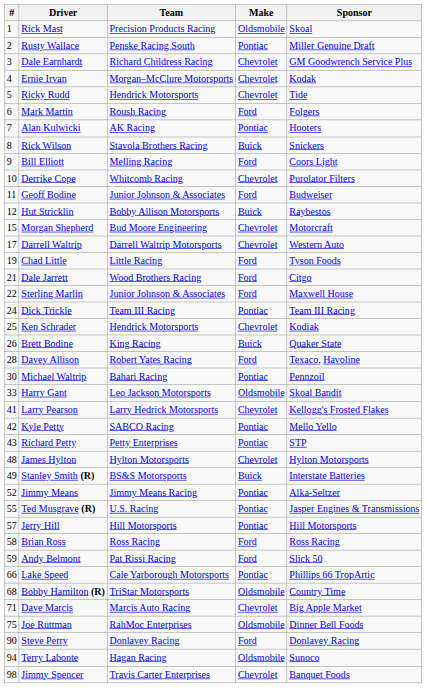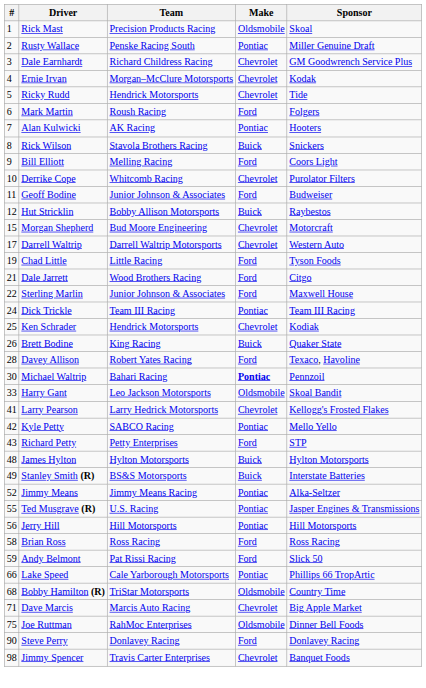 <table class="wikitable" style="font-size:95%">
 <tr>
 <th>#</th>
 <th>Driver</th>
 <th>Team</th>
 <th>Make</th>
 <th>Sponsor</th>
 </tr>
 <tr>
 <td>1</td>
 <td><a href='#'>Rick Mast</a></td>
 <td><a href='#'>Precision Products Racing</a></td>
 <td><a href='#'>Oldsmobile</a></td>
 <td><a href='#'>Skoal</a></td>
 </tr>
 <tr>
 <td>2</td>
 <td><a href='#'>Rusty Wallace</a></td>
 <td><a href='#'>Penske Racing South</a></td>
 <td><a href='#'>Pontiac</a></td>
 <td><a href='#'>Miller Genuine Draft</a></td>
 </tr>
 <tr>
 <td>3</td>
 <td><a href='#'>Dale Earnhardt</a></td>
 <td><a href='#'>Richard Childress Racing</a></td>
 <td><a href='#'>Chevrolet</a></td>
 <td><a href='#'>GM Goodwrench Service Plus</a></td>
 </tr>
 <tr>
 <td>4</td>
 <td><a href='#'>Ernie Irvan</a></td>
 <td><a href='#'>Morgan–McClure Motorsports</a></td>
 <td><a href='#'>Chevrolet</a></td>
 <td><a href='#'>Kodak</a></td>
 </tr>
 <tr>
 <td>5</td>
 <td><a href='#'>Ricky Rudd</a></td>
 <td><a href='#'>Hendrick Motorsports</a></td>
 <td><a href='#'>Chevrolet</a></td>
 <td><a href='#'>Tide</a></td>
 </tr>
 <tr>
 <td>6</td>
 <td><a href='#'>Mark Martin</a></td>
 <td><a href='#'>Roush Racing</a></td>
 <td><a href='#'>Ford</a></td>
 <td><a href='#'>Folgers</a></td>
 </tr>
 <tr>
 <td>7</td>
 <td><a href='#'>Alan Kulwicki</a></td>
 <td><a href='#'>AK Racing</a></td>
 <td><a href='#'>Pontiac</a></td>
 <td><a href='#'>Hooters</a></td>
 </tr>
 <tr>
 <td>8</td>
 <td><a href='#'>Rick Wilson</a></td>
 <td><a href='#'>Stavola Brothers Racing</a></td>
 <td><a href='#'>Buick</a></td>
 <td><a href='#'>Snickers</a></td>
 </tr>
 <tr>
 <td>9</td>
 <td><a href='#'>Bill Elliott</a></td>
 <td><a href='#'>Melling Racing</a></td>
 <td><a href='#'>Ford</a></td>
 <td><a href='#'>Coors Light</a></td>
 </tr>
 <tr>
 <td>10</td>
 <td><a href='#'>Derrike Cope</a></td>
 <td><a href='#'>Whitcomb Racing</a></td>
 <td><a href='#'>Chevrolet</a></td>
 <td><a href='#'>Purolator Filters</a></td>
 </tr>
 <tr>
 <td>11</td>
 <td><a href='#'>Geoff Bodine</a></td>
 <td><a href='#'>Junior Johnson & Associates</a></td>
 <td><a href='#'>Ford</a></td>
 <td><a href='#'>Budweiser</a></td>
 </tr>
 <tr>
 <td>12</td>
 <td><a href='#'>Hut Stricklin</a></td>
 <td><a href='#'>Bobby Allison Motorsports</a></td>
 <td><a href='#'>Buick</a></td>
 <td><a href='#'>Raybestos</a></td>
 </tr>
 <tr>
 <td>15</td>
 <td><a href='#'>Morgan Shepherd</a></td>
 <td><a href='#'>Bud Moore Engineering</a></td>
 <td><a href='#'>Chevrolet</a></td>
 <td><a href='#'>Motorcraft</a></td>
 </tr>
 <tr>
 <td>17</td>
 <td><a href='#'>Darrell Waltrip</a></td>
 <td><a href='#'>Darrell Waltrip Motorsports</a></td>
 <td><a href='#'>Chevrolet</a></td>
 <td><a href='#'>Western Auto</a></td>
 </tr>
 <tr>
 <td>19</td>
 <td><a href='#'>Chad Little</a></td>
 <td><a href='#'>Little Racing</a></td>
 <td><a href='#'>Ford</a></td>
 <td><a href='#'>Tyson Foods</a></td>
 </tr>
 <tr>
 <td>21</td>
 <td><a href='#'>Dale Jarrett</a></td>
 <td><a href='#'>Wood Brothers Racing</a></td>
 <td><a href='#'>Ford</a></td>
 <td><a href='#'>Citgo</a></td>
 </tr>
 <tr>
 <td>22</td>
 <td><a href='#'>Sterling Marlin</a></td>
 <td><a href='#'>Junior Johnson & Associates</a></td>
 <td><a href='#'>Ford</a></td>
 <td><a href='#'>Maxwell House</a></td>
 </tr>
 <tr>
 <td>24</td>
 <td><a href='#'>Dick Trickle</a></td>
 <td><a href='#'>Team III Racing</a></td>
 <td><a href='#'>Pontiac</a></td>
 <td><a href='#'>Team III Racing</a></td>
 </tr>
 <tr>
 <td>25</td>
 <td><a href='#'>Ken Schrader</a></td>
 <td><a href='#'>Hendrick Motorsports</a></td>
 <td><a href='#'>Chevrolet</a></td>
 <td><a href='#'>Kodiak</a></td>
 </tr>
 <tr>
 <td>26</td>
 <td><a href='#'>Brett Bodine</a></td>
 <td><a href='#'>King Racing</a></td>
 <td><a href='#'>Buick</a></td>
 <td><a href='#'>Quaker State</a></td>
 </tr>
 <tr>
 <td>28</td>
 <td><a href='#'>Davey Allison</a></td>
 <td><a href='#'>Robert Yates Racing</a></td>
 <td><a href='#'>Ford</a></td>
 <td><a href='#'>Texaco</a>, <a href='#'>Havoline</a></td>
 </tr>
 <tr>
 <td>30</td>
 <td><a href='#'>Michael Waltrip</a></td>
 <td><a href='#'>Bahari Racing</a></td>
-<td><a href='#'>Pontiac</a></td>
+<td><strong><a href='#'>Pontiac</a></strong></td>
 <td><a href='#'>Pennzoil</a></td>
 </tr>
 <tr>
 <td>33</td>
 <td><a href='#'>Harry Gant</a></td>
 <td><a href='#'>Leo Jackson Motorsports</a></td>
 <td><a href='#'>Oldsmobile</a></td>
 <td><a href='#'>Skoal Bandit</a></td>
 </tr>
 <tr>
 <td>41</td>
 <td><a href='#'>Larry Pearson</a></td>
 <td><a href='#'>Larry Hedrick Motorsports</a></td>
 <td><a href='#'>Chevrolet</a></td>
 <td><a href='#'>Kellogg's Frosted Flakes</a></td>
 </tr>
 <tr>
 <td>42</td>
 <td><a href='#'>Kyle Petty</a></td>
 <td><a href='#'>SABCO Racing</a></td>
 <td><a href='#'>Pontiac</a></td>
 <td><a href='#'>Mello Yello</a></td>
 </tr>
 <tr>
 <td>43</td>
 <td><a href='#'>Richard Petty</a></td>
 <td><a href='#'>Petty Enterprises</a></td>
-<td><a href='#'>Pontiac</a></td>
+<td><a href='#'>Ford</a></td>
 <td><a href='#'>STP</a></td>
 </tr>
 <tr>
 <td>48</td>
 <td><a href='#'>James Hylton</a></td>
 <td><a href='#'>Hylton Motorsports</a></td>
-<td><a href='#'>Chevrolet</a></td>
+<td><a href='#'>Buick</a></td>
 <td><a href='#'>Hylton Motorsports</a></td>
 </tr>
 <tr>
 <td>49</td>
 <td><a href='#'>Stanley Smith</a> <strong>(R)</strong></td>
 <td><a href='#'>BS&S Motorsports</a></td>
 <td><a href='#'>Buick</a></td>
 <td><a href='#'>Interstate Batteries</a></td>
 </tr>
 <tr>
 <td>52</td>
 <td><a href='#'>Jimmy Means</a></td>
 <td><a href='#'>Jimmy Means Racing</a></td>
 <td><a href='#'>Pontiac</a></td>
 <td><a href='#'>Alka-Seltzer</a></td>
 </tr>
 <tr>
 <td>55</td>
 <td><a href='#'>Ted Musgrave</a> <strong>(R)</strong></td>
 <td><a href='#'>U.S. Racing</a></td>
 <td><a href='#'>Pontiac</a></td>
 <td><a href='#'>Jasper Engines & Transmissions</a></td>
 </tr>
 <tr>
-<td>57</td>
+<td>56</td>
 <td><a href='#'>Jerry Hill</a></td>
 <td><a href='#'>Hill Motorsports</a></td>
 <td><a href='#'>Pontiac</a></td>
 <td><a href='#'>Hill Motorsports</a></td>
 </tr>
 <tr>
 <td>58</td>
 <td><a href='#'>Brian Ross</a></td>
 <td><a href='#'>Ross Racing</a></td>
 <td><a href='#'>Ford</a></td>
 <td><a href='#'>Ross Racing</a></td>
 </tr>
 <tr>
 <td>59</td>
 <td><a href='#'>Andy Belmont</a></td>
 <td><a href='#'>Pat Rissi Racing</a></td>
 <td><a href='#'>Ford</a></td>
 <td><a href='#'>Slick 50</a></td>
 </tr>
 <tr>
 <td>66</td>
 <td><a href='#'>Lake Speed</a></td>
 <td><a href='#'>Cale Yarborough Motorsports</a></td>
 <td><a href='#'>Pontiac</a></td>
 <td><a href='#'>Phillips 66 TropArtic</a></td>
 </tr>
 <tr>
 <td>68</td>
 <td><a href='#'>Bobby Hamilton</a> <strong>(R)</strong></td>
 <td><a href='#'>TriStar Motorsports</a></td>
 <td><a href='#'>Oldsmobile</a></td>
 <td><a href='#'>Country Time</a></td>
 </tr>
 <tr>
 <td>71</td>
 <td><a href='#'>Dave Marcis</a></td>
 <td><a href='#'>Marcis Auto Racing</a></td>
 <td><a href='#'>Chevrolet</a></td>
 <td><a href='#'>Big Apple Market</a></td>
 </tr>
 <tr>
 <td>75</td>
 <td><a href='#'>Joe Ruttman</a></td>
 <td><a href='#'>RahMoc Enterprises</a></td>
 <td><a href='#'>Oldsmobile</a></td>
 <td><a href='#'>Dinner Bell Foods</a></td>
 </tr>
 <tr>
 <td>90</td>
 <td><a href='#'>Steve Perry</a></td>
 <td><a href='#'>Donlavey Racing</a></td>
 <td><a href='#'>Ford</a></td>
 <td><a href='#'>Donlavey Racing</a></td>
 </tr>
 <tr>
-<td>94</td>
-<td><a href='#'>Terry Labonte</a></td>
-<td><a href='#'>Hagan Racing</a></td>
-<td><a href='#'>Oldsmobile</a></td>
-<td><a href='#'>Sunoco</a></td>
-</tr>
-<tr>
 <td>98</td>
 <td><a href='#'>Jimmy Spencer</a></td>
 <td><a href='#'>Travis Carter Enterprises</a></td>
 <td><a href='#'>Chevrolet</a></td>
 <td><a href='#'>Banquet Foods</a></td>
 </tr>
 </table>
